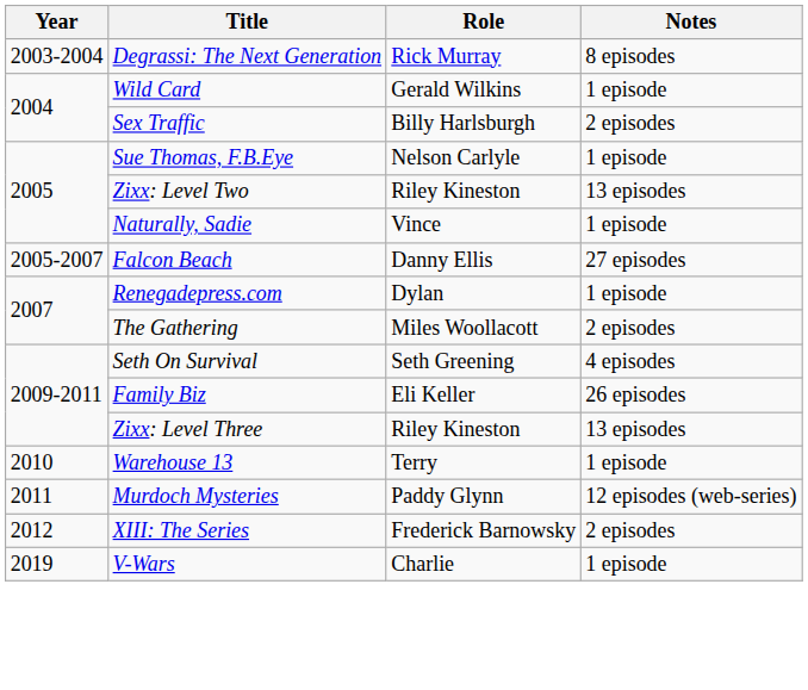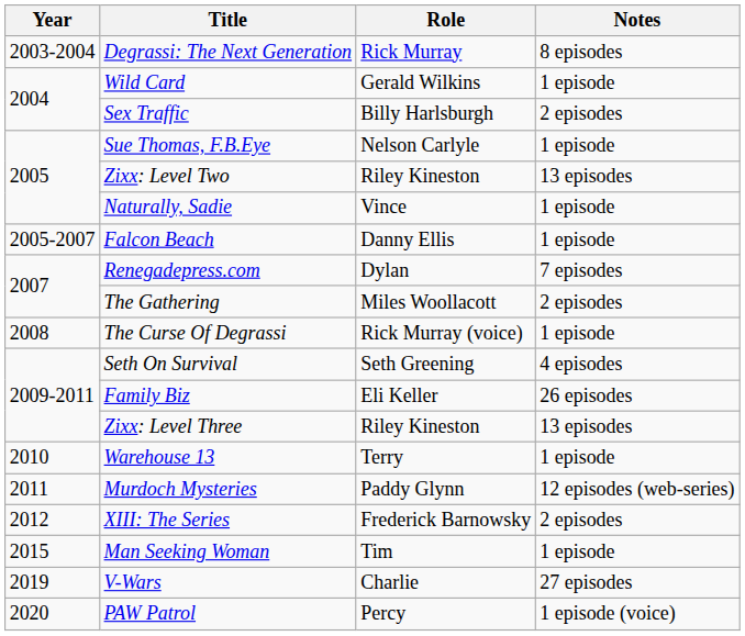 <table class="wikitable sortable">
 <tr>
 <th>Year</th>
 <th>Title</th>
 <th>Role</th>
 <th class="unsortable">Notes</th>
 </tr>
 <tr>
 <td>2003-2004</td>
 <td><em><a href='#'>Degrassi: The Next Generation</a></em></td>
 <td><a href='#'>Rick Murray</a></td>
 <td>8 episodes</td>
 </tr>
 <tr>
 <td rowspan="2">2004</td>
 <td><em><a href='#'>Wild Card</a></em></td>
 <td>Gerald Wilkins</td>
 <td>1 episode</td>
 </tr>
 <tr>
 <td><em><a href='#'>Sex Traffic</a></em></td>
 <td>Billy Harlsburgh</td>
 <td>2 episodes</td>
 </tr>
 <tr>
 <td rowspan="3">2005</td>
 <td><a href='#'><em>Sue Thomas, F.B.Eye</em></a></td>
 <td>Nelson Carlyle</td>
 <td>1 episode</td>
 </tr>
 <tr>
 <td><em><a href='#'>Zixx</a>: Level Two</em></td>
 <td>Riley Kineston</td>
 <td>13 episodes</td>
 </tr>
 <tr>
 <td><em><a href='#'>Naturally, Sadie</a></em></td>
 <td>Vince</td>
 <td>1 episode</td>
 </tr>
 <tr>
 <td>2005-2007</td>
 <td><em><a href='#'>Falcon Beach</a></em></td>
 <td>Danny Ellis</td>
-<td>27 episodes</td>
+<td>1 episode</td>
 </tr>
 <tr>
 <td rowspan="2">2007</td>
 <td><em><a href='#'>Renegadepress.com</a></em></td>
 <td>Dylan</td>
-<td>1 episode</td>
+<td>7 episodes</td>
 </tr>
 <tr>
 <td data-sort-value="Gathering, The"><em>The Gathering</em></td>
 <td>Miles Woollacott</td>
 <td>2 episodes</td>
+</tr>
+<tr>
+<td>2008</td>
+<td data-sort-value="Curse Of Degrassi, The"><em>The Curse Of Degrassi</em></td>
+<td>Rick Murray (voice)</td>
+<td>1 episode</td>
 </tr>
 <tr>
 <td rowspan="3">2009-2011</td>
 <td><em>Seth On Survival</em></td>
 <td>Seth Greening</td>
 <td>4 episodes</td>
 </tr>
 <tr>
 <td><em><a href='#'>Family Biz</a></em></td>
 <td>Eli Keller</td>
 <td>26 episodes</td>
 </tr>
 <tr>
 <td><em><a href='#'>Zixx</a>: Level Three</em></td>
 <td>Riley Kineston</td>
 <td>13 episodes</td>
 </tr>
 <tr>
 <td>2010</td>
 <td><em><a href='#'>Warehouse 13</a></em></td>
 <td>Terry</td>
 <td>1 episode</td>
 </tr>
 <tr>
 <td>2011</td>
 <td><em><a href='#'>Murdoch Mysteries</a></em></td>
 <td>Paddy Glynn</td>
 <td>12 episodes (web-series)</td>
 </tr>
 <tr>
 <td>2012</td>
 <td><em><a href='#'>XIII: The Series</a></em></td>
 <td>Frederick Barnowsky</td>
 <td>2 episodes</td>
 </tr>
 <tr>
+<td>2015</td>
+<td><em><a href='#'>Man Seeking Woman</a></em></td>
+<td>Tim</td>
+<td>1 episode</td>
+</tr>
+<tr>
 <td>2019</td>
 <td><em><a href='#'>V-Wars</a></em></td>
 <td>Charlie</td>
-<td>1 episode</td>
+<td>27 episodes</td>
+</tr>
+<tr>
+<td>2020</td>
+<td><em><a href='#'>PAW Patrol</a></em></td>
+<td>Percy</td>
+<td>1 episode (voice)</td>
 </tr>
 </table>
